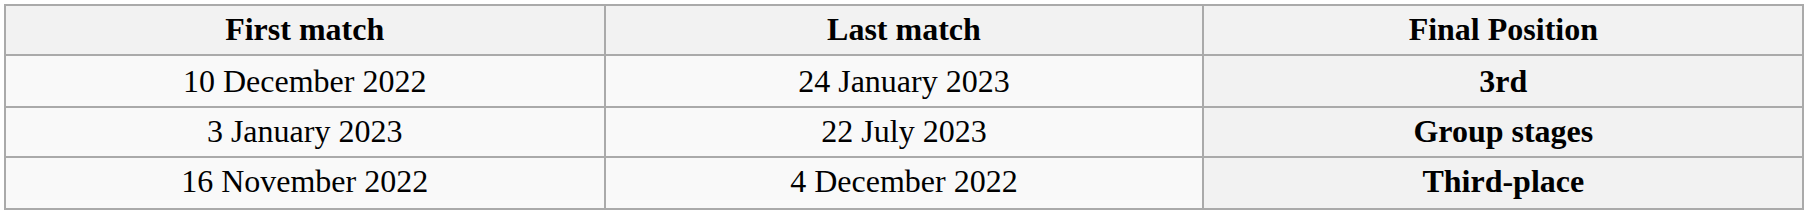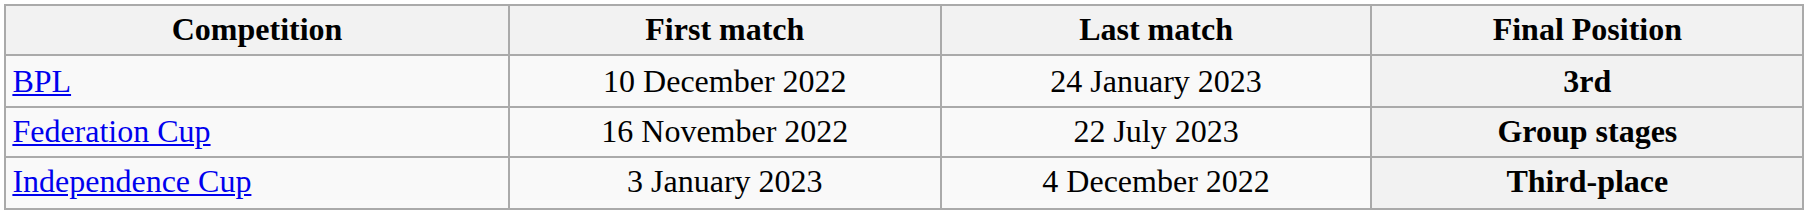 <table class="wikitable" style="text-align:center; width:900px; font-size="80%";">
 <tr>
+<th style="text-align:center; width:200px;">Competition</th>
 <th style="text-align:center; width:170px;">First match</th>
 <th style="text-align:center; width:170px;">Last match</th>
 <th style="text-align:center; width:170px;">Final Position</th>
 </tr>
 <tr>
+<td style="text-align:left;"><a href='#'>BPL</a></td>
 <td>10 December 2022</td>
 <td>24 January 2023</td>
 <th>3rd</th>
 </tr>
 <tr>
-<td>3 January 2023</td>
+<td style="text-align:left;"><a href='#'>Federation Cup</a></td>
+<td>16 November 2022</td>
 <td>22 July 2023</td>
 <th>Group stages</th>
 </tr>
 <tr>
-<td>16 November 2022</td>
+<td style="text-align:left;"><a href='#'>Independence Cup</a></td>
+<td>3 January 2023</td>
 <td>4 December 2022</td>
 <th>Third-place</th>
 </tr>
 </table>
